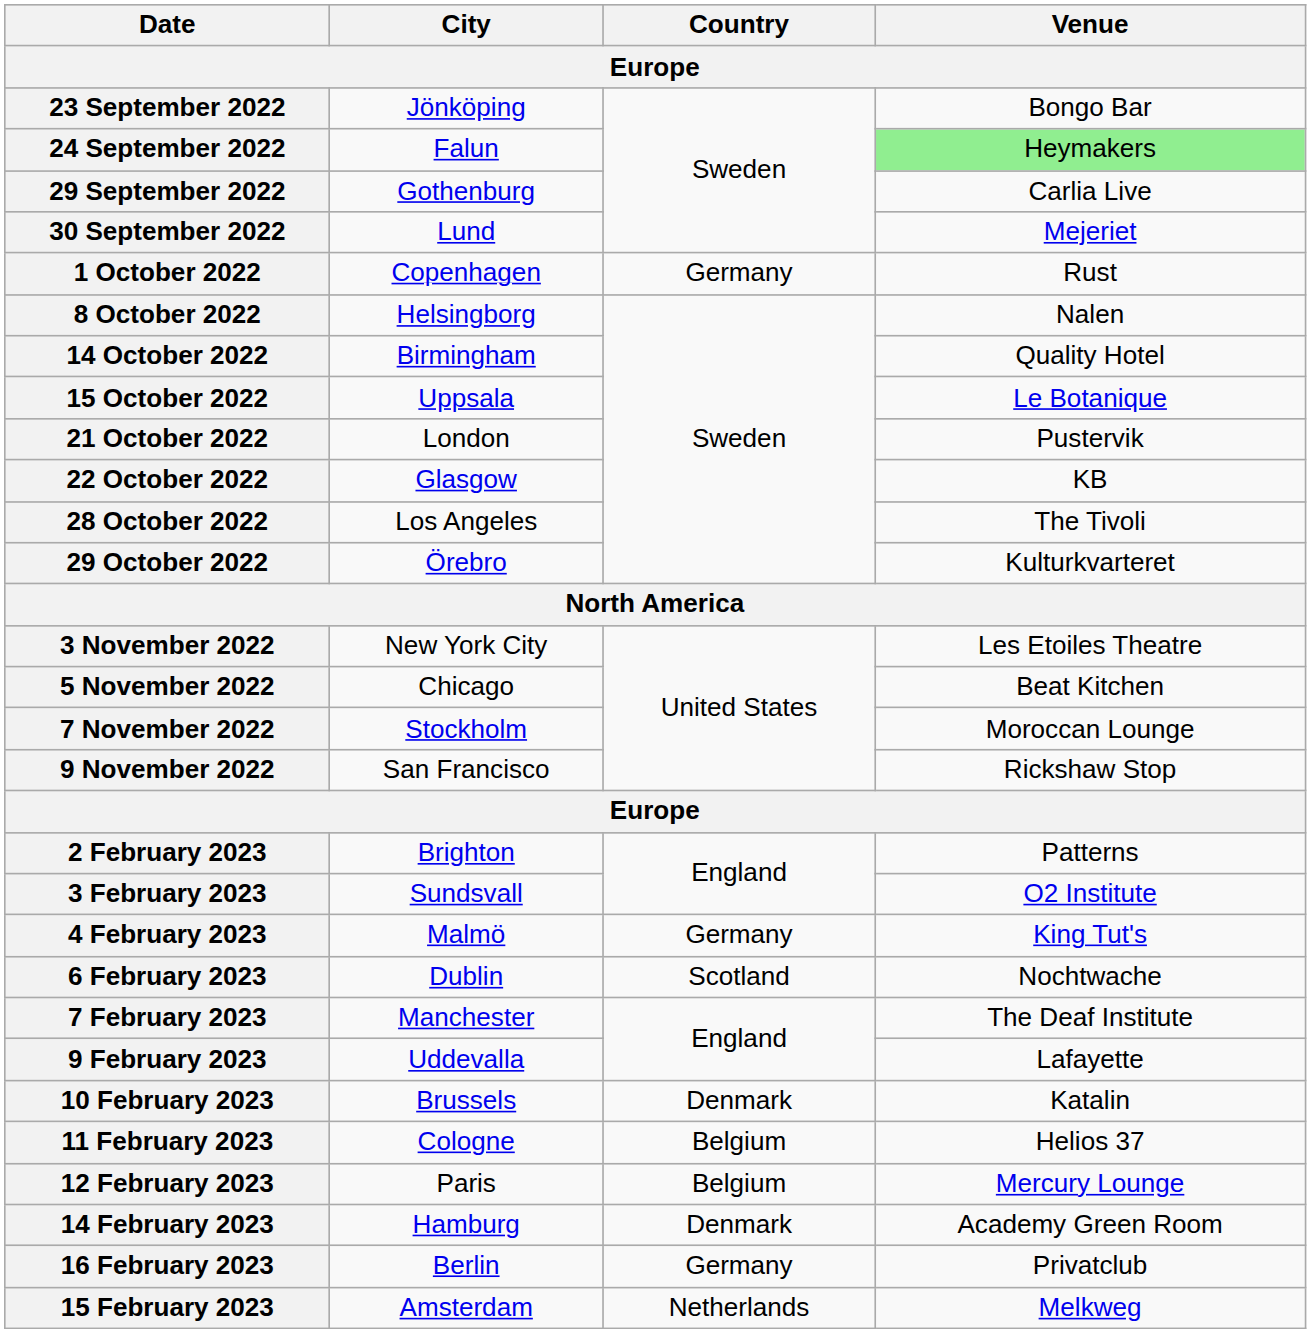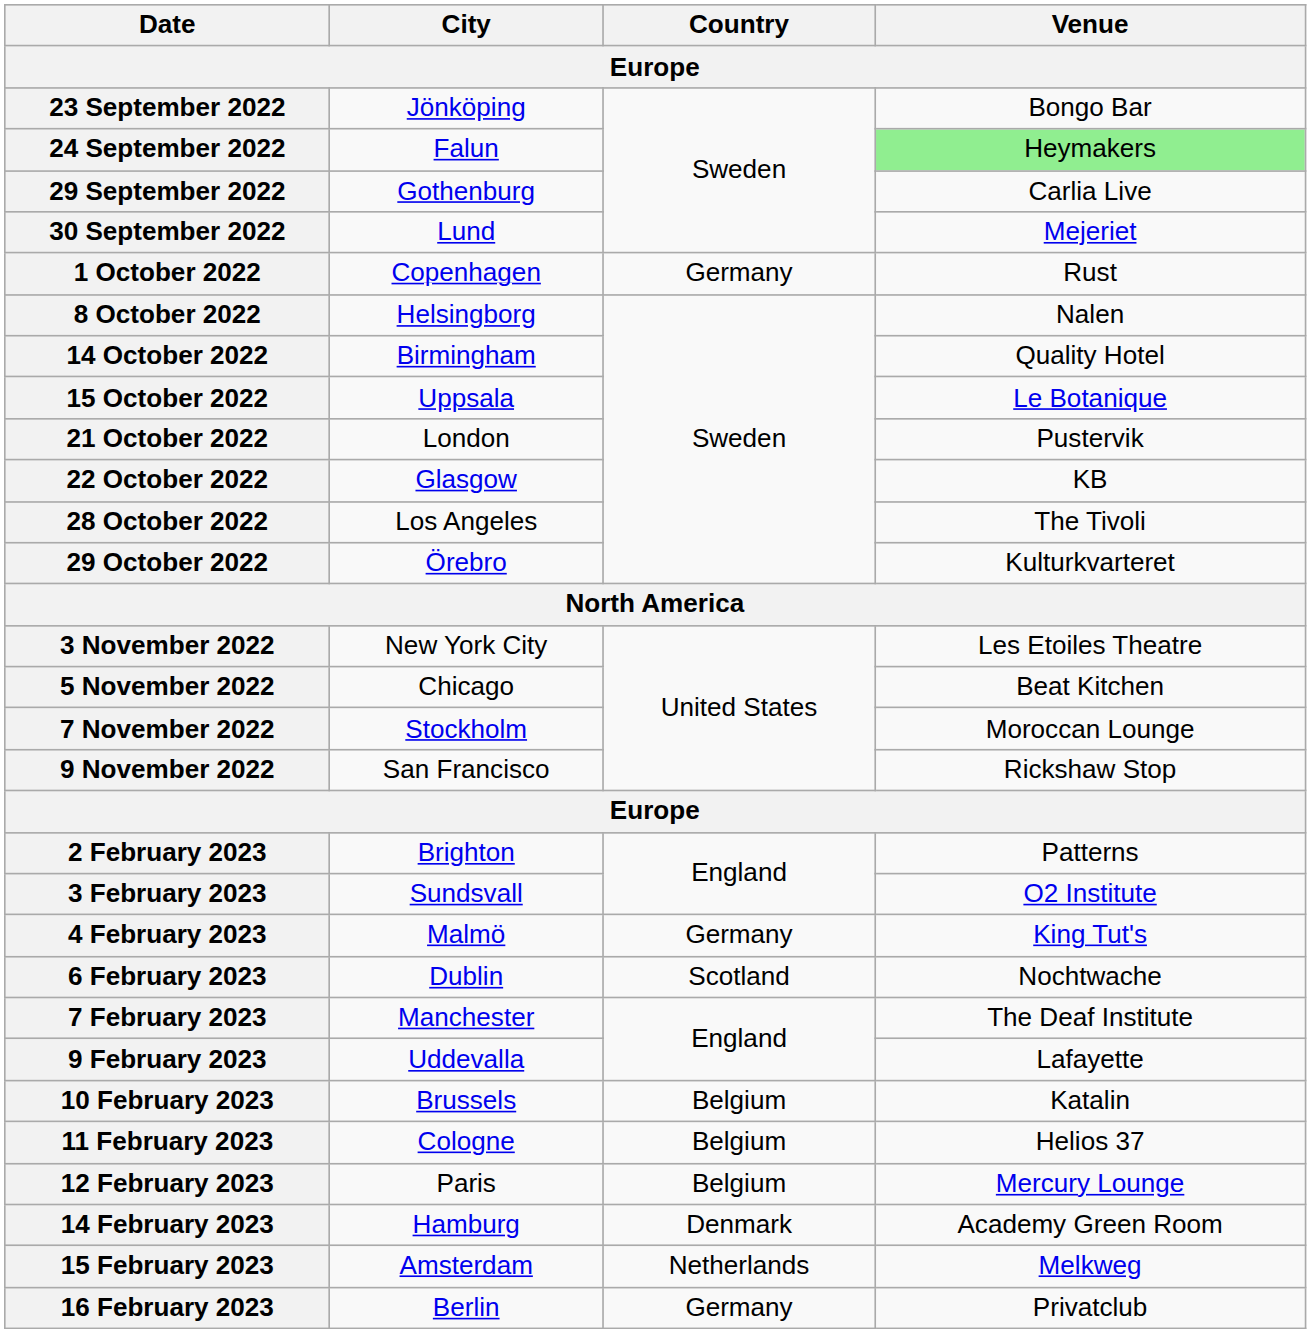 <table class="wikitable plainrowheaders" style="text-align:center;">
 <tr>
 <th scope="col" style="width:12em;">Date</th>
 <th scope="col" style="width:10em;">City</th>
 <th scope="col" style="width:10em;">Country</th>
 <th scope="col" style="width:16em;">Venue</th>
 </tr>
 <tr>
 <th colspan="4">Europe</th>
 </tr>
 <tr>
 <th scope="row" style="text-align:center;">23 September 2022</th>
 <td><a href='#'>Jönköping</a></td>
 <td rowspan="4">Sweden</td>
 <td>Bongo Bar</td>
 </tr>
 <tr>
 <th scope="row" style="text-align:center;">24 September 2022</th>
 <td><a href='#'>Falun</a></td>
 <td style="background: lightgreen;">Heymakers</td>
 </tr>
 <tr>
 <th scope="row" style="text-align:center;">29 September 2022</th>
 <td><a href='#'>Gothenburg</a></td>
 <td>Carlia Live</td>
 </tr>
 <tr>
 <th scope="row" style="text-align:center;">30 September 2022</th>
 <td><a href='#'>Lund</a></td>
 <td><a href='#'>Mejeriet</a></td>
 </tr>
 <tr>
 <th scope="row" style="text-align:center;">1 October 2022</th>
 <td><a href='#'>Copenhagen</a></td>
 <td>Germany</td>
 <td>Rust</td>
 </tr>
 <tr>
 <th scope="row" style="text-align:center;">8 October 2022</th>
 <td><a href='#'>Helsingborg</a></td>
 <td rowspan="7">Sweden</td>
 <td>Nalen</td>
 </tr>
 <tr>
 <th scope="row" style="text-align:center;">14 October 2022</th>
 <td><a href='#'>Birmingham</a></td>
 <td>Quality Hotel</td>
 </tr>
 <tr>
 <th scope="row" style="text-align:center;">15 October 2022</th>
 <td><a href='#'>Uppsala</a></td>
 <td><a href='#'>Le Botanique</a></td>
 </tr>
 <tr>
 <th scope="row" style="text-align:center;">21 October 2022</th>
 <td>London</td>
 <td>Pustervik</td>
 </tr>
 <tr>
 <th scope="row" style="text-align:center;">22 October 2022</th>
 <td><a href='#'>Glasgow</a></td>
 <td>KB</td>
 </tr>
 <tr>
 <th scope="row" style="text-align:center;">28 October 2022</th>
 <td>Los Angeles</td>
 <td>The Tivoli</td>
 </tr>
 <tr>
 <th scope="row" style="text-align:center;">29 October 2022</th>
 <td><a href='#'>Örebro</a></td>
 <td>Kulturkvarteret</td>
 </tr>
 <tr>
 <th colspan="4">North America</th>
 </tr>
 <tr>
 <th scope="row" style="text-align:center;">3 November 2022</th>
 <td>New York City</td>
 <td rowspan="4">United States</td>
 <td>Les Etoiles Theatre</td>
 </tr>
 <tr>
 <th scope="row" style="text-align:center;">5 November 2022</th>
 <td>Chicago</td>
 <td>Beat Kitchen</td>
 </tr>
 <tr>
 <th scope="row" style="text-align:center;">7 November 2022</th>
 <td><a href='#'>Stockholm</a></td>
 <td>Moroccan Lounge</td>
 </tr>
 <tr>
 <th scope="row" style="text-align:center;">9 November 2022</th>
 <td>San Francisco</td>
 <td>Rickshaw Stop</td>
 </tr>
 <tr>
 <th colspan="4">Europe</th>
 </tr>
 <tr>
 <th scope="row" style="text-align:center;">2 February 2023</th>
 <td><a href='#'>Brighton</a></td>
 <td rowspan="2">England</td>
 <td>Patterns</td>
 </tr>
 <tr>
 <th scope="row" style="text-align:center;">3 February 2023</th>
 <td><a href='#'>Sundsvall</a></td>
 <td><a href='#'>O2 Institute</a></td>
 </tr>
 <tr>
 <th scope="row" style="text-align:center;">4 February 2023</th>
 <td><a href='#'>Malmö</a></td>
 <td>Germany</td>
 <td><a href='#'>King Tut's</a></td>
 </tr>
 <tr>
 <th scope="row" style="text-align:center;">6 February 2023</th>
 <td><a href='#'>Dublin</a></td>
 <td>Scotland</td>
 <td>Nochtwache</td>
 </tr>
 <tr>
 <th scope="row" style="text-align:center;">7 February 2023</th>
 <td><a href='#'>Manchester</a></td>
 <td rowspan="2">England</td>
 <td>The Deaf Institute</td>
 </tr>
 <tr>
 <th scope="row" style="text-align:center;">9 February 2023</th>
 <td><a href='#'>Uddevalla</a></td>
 <td>Lafayette</td>
 </tr>
 <tr>
 <th scope="row" style="text-align:center;">10 February 2023</th>
 <td><a href='#'>Brussels</a></td>
-<td>Denmark</td>
+<td>Belgium</td>
 <td>Katalin</td>
 </tr>
 <tr>
 <th scope="row" style="text-align:center;">11 February 2023</th>
 <td><a href='#'>Cologne</a></td>
 <td>Belgium</td>
 <td>Helios 37</td>
 </tr>
 <tr>
 <th scope="row" style="text-align:center;">12 February 2023</th>
 <td>Paris</td>
 <td>Belgium</td>
 <td><a href='#'>Mercury Lounge</a></td>
 </tr>
 <tr>
 <th scope="row" style="text-align:center;">14 February 2023</th>
 <td><a href='#'>Hamburg</a></td>
 <td>Denmark</td>
 <td>Academy Green Room</td>
 </tr>
 <tr>
+<th scope="row" style="text-align:center;">15 February 2023</th>
+<td><a href='#'>Amsterdam</a></td>
+<td>Netherlands</td>
+<td><a href='#'>Melkweg</a></td>
+</tr>
+<tr>
 <th scope="row" style="text-align:center;">16 February 2023</th>
 <td><a href='#'>Berlin</a></td>
 <td>Germany</td>
 <td>Privatclub</td>
 </tr>
-<tr>
-<th scope="row" style="text-align:center;">15 February 2023</th>
-<td><a href='#'>Amsterdam</a></td>
-<td>Netherlands</td>
-<td><a href='#'>Melkweg</a></td>
-</tr>
 </table>
